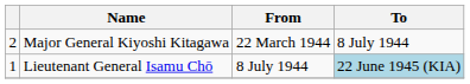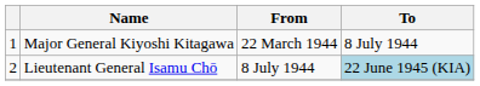 <table class=wikitable>
 <tr>
 <th></th>
 <th>Name</th>
 <th>From</th>
 <th>To</th>
 </tr>
 <tr>
-<td>2</td>
+<td>1</td>
 <td>Major General Kiyoshi Kitagawa</td>
 <td>22 March 1944</td>
 <td>8 July 1944</td>
 </tr>
 <tr>
-<td>1</td>
+<td>2</td>
 <td>Lieutenant General <a href='#'>Isamu Chō</a></td>
 <td>8 July 1944</td>
 <td style="background: lightblue;">22 June 1945 (KIA)</td>
 </tr>
 <tr>
 </tr>
 </table>
